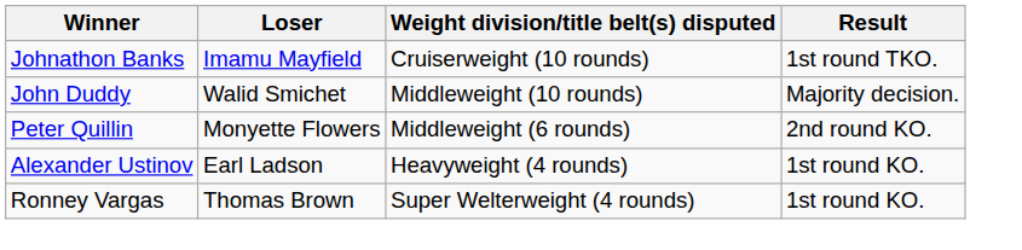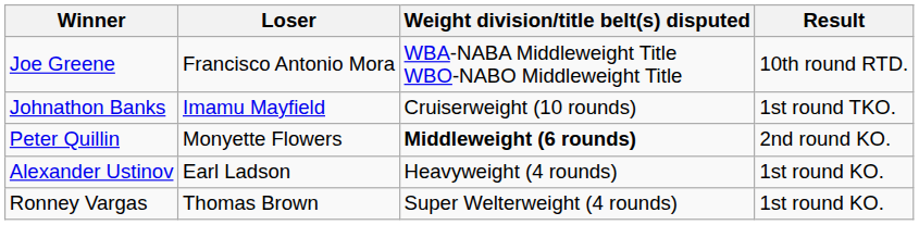 <table class=wikitable>
 <tr>
 <th>Winner</th>
 <th>Loser</th>
 <th>Weight division/title belt(s) disputed</th>
 <th>Result</th>
 </tr>
 <tr>
+<td> <a href='#'>Joe Greene</a></td>
+<td> Francisco Antonio Mora</td>
+<td><a href='#'>WBA</a>-NABA Middleweight Title<br><a href='#'>WBO</a>-NABO Middleweight Title</td>
+<td>10th round RTD.</td>
+</tr>
+<tr>
 <td> <a href='#'>Johnathon Banks</a></td>
 <td> <a href='#'>Imamu Mayfield</a></td>
 <td>Cruiserweight (10 rounds)</td>
 <td>1st round TKO.</td>
 </tr>
 <tr>
-<td> <a href='#'>John Duddy</a></td>
-<td> Walid Smichet</td>
-<td>Middleweight (10 rounds)</td>
-<td>Majority decision.</td>
-</tr>
-<tr>
 <td> <a href='#'>Peter Quillin</a></td>
 <td> Monyette Flowers</td>
-<td>Middleweight (6 rounds)</td>
+<td><strong>Middleweight (6 rounds)</strong></td>
 <td>2nd round KO.</td>
 </tr>
 <tr>
 <td> <a href='#'>Alexander Ustinov</a></td>
 <td> Earl Ladson</td>
 <td>Heavyweight (4 rounds)</td>
 <td>1st round KO.</td>
 </tr>
 <tr>
 <td> Ronney Vargas</td>
 <td> Thomas Brown</td>
 <td>Super Welterweight (4 rounds)</td>
 <td>1st round KO.</td>
 </tr>
 </table>
